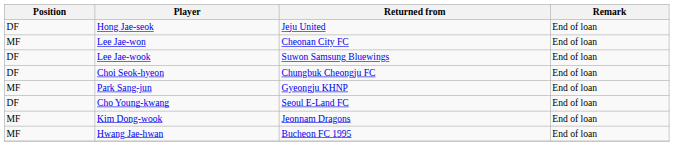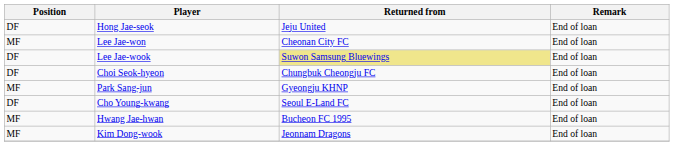 <table class="wikitable sortable" style="width:70%; text-align:center; font-size:100%; text-align:left;">
 <tr>
 <th>Position</th>
 <th>Player</th>
 <th>Returned from</th>
 <th>Remark</th>
 </tr>
 <tr>
 <td>DF</td>
 <td> <a href='#'>Hong Jae-seok</a></td>
 <td> <a href='#'>Jeju United</a></td>
 <td>End of loan</td>
 </tr>
 <tr>
 <td>MF</td>
 <td> <a href='#'>Lee Jae-won</a></td>
 <td> <a href='#'>Cheonan City FC</a></td>
 <td>End of loan</td>
 </tr>
 <tr>
 <td>DF</td>
 <td> <a href='#'>Lee Jae-wook</a></td>
-<td> <a href='#'>Suwon Samsung Bluewings</a></td>
+<td style="background: khaki;"> <a href='#'>Suwon Samsung Bluewings</a></td>
 <td>End of loan</td>
 </tr>
 <tr>
 <td>DF</td>
 <td> <a href='#'>Choi Seok-hyeon</a></td>
 <td> <a href='#'>Chungbuk Cheongju FC</a></td>
 <td>End of loan</td>
 </tr>
 <tr>
 <td>MF</td>
 <td> <a href='#'>Park Sang-jun</a></td>
 <td> <a href='#'>Gyeongju KHNP</a></td>
 <td>End of loan</td>
 </tr>
 <tr>
 <td>DF</td>
 <td> <a href='#'>Cho Young-kwang</a></td>
 <td> <a href='#'>Seoul E-Land FC</a></td>
 <td>End of loan</td>
 </tr>
 <tr>
 <td>MF</td>
+<td> <a href='#'>Hwang Jae-hwan</a></td>
+<td> <a href='#'>Bucheon FC 1995</a></td>
+<td>End of loan</td>
+</tr>
+<tr>
+<td>MF</td>
 <td> <a href='#'>Kim Dong-wook</a></td>
 <td> <a href='#'>Jeonnam Dragons</a></td>
 <td>End of loan</td>
 </tr>
 <tr>
-<td>MF</td>
-<td> <a href='#'>Hwang Jae-hwan</a></td>
-<td> <a href='#'>Bucheon FC 1995</a></td>
-<td>End of loan</td>
-</tr>
-<tr>
 </tr>
 </table>
